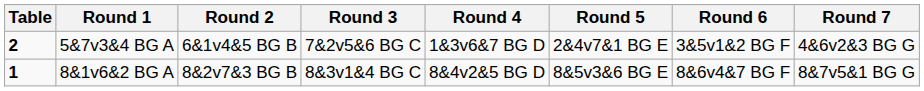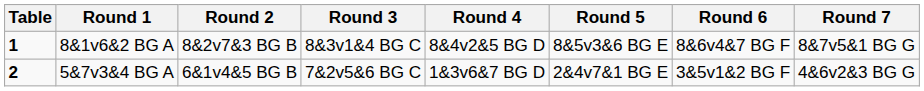 <table class="wikitable">
 <tr>
 <th>Table</th>
 <th>Round 1</th>
 <th>Round 2</th>
 <th>Round 3</th>
 <th>Round 4</th>
 <th>Round 5</th>
 <th>Round 6</th>
 <th>Round 7</th>
 </tr>
 <tr>
+<td><strong>1</strong></td>
+<td>8&1v6&2 BG A</td>
+<td>8&2v7&3 BG B</td>
+<td>8&3v1&4 BG C</td>
+<td>8&4v2&5 BG D</td>
+<td>8&5v3&6 BG E</td>
+<td>8&6v4&7 BG F</td>
+<td>8&7v5&1 BG G</td>
+</tr>
+<tr>
 <td><strong>2</strong></td>
 <td>5&7v3&4 BG A</td>
 <td>6&1v4&5 BG B</td>
 <td>7&2v5&6 BG C</td>
 <td>1&3v6&7 BG D</td>
 <td>2&4v7&1 BG E</td>
 <td>3&5v1&2 BG F</td>
 <td>4&6v2&3 BG G</td>
 </tr>
-<tr>
-<td><strong>1</strong></td>
-<td>8&1v6&2 BG A</td>
-<td>8&2v7&3 BG B</td>
-<td>8&3v1&4 BG C</td>
-<td>8&4v2&5 BG D</td>
-<td>8&5v3&6 BG E</td>
-<td>8&6v4&7 BG F</td>
-<td>8&7v5&1 BG G</td>
-</tr>
 </table>
